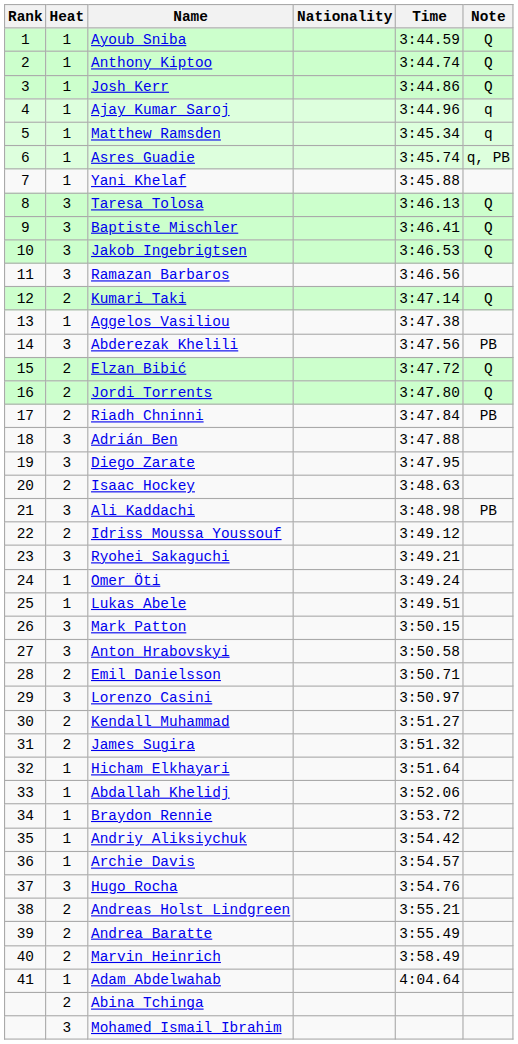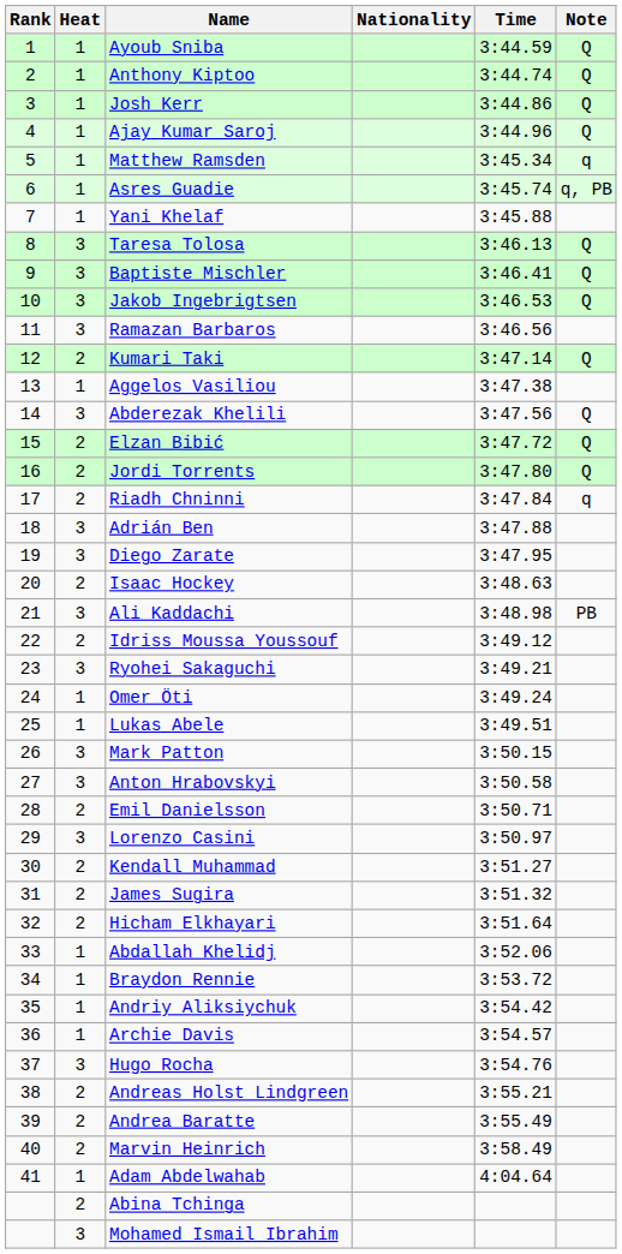 <table class="wikitable sortable" style="text-align:center">
 <tr>
 <th>Rank</th>
 <th>Heat</th>
 <th>Name</th>
 <th>Nationality</th>
 <th>Time</th>
 <th>Note</th>
 </tr>
 <tr bgcolor=ccffcc>
 <td>1</td>
 <td>1</td>
 <td align=left><a href='#'>Ayoub Sniba</a></td>
 <td align=left></td>
 <td>3:44.59</td>
 <td>Q</td>
 </tr>
 <tr bgcolor=ccffcc>
 <td>2</td>
 <td>1</td>
 <td align=left><a href='#'>Anthony Kiptoo</a></td>
 <td align=left></td>
 <td>3:44.74</td>
 <td>Q</td>
 </tr>
 <tr bgcolor=ccffcc>
 <td>3</td>
 <td>1</td>
 <td align=left><a href='#'>Josh Kerr</a></td>
 <td align=left></td>
 <td>3:44.86</td>
 <td>Q</td>
 </tr>
 <tr bgcolor=ddffdd>
 <td>4</td>
 <td>1</td>
 <td align=left><a href='#'>Ajay Kumar Saroj</a></td>
 <td align=left></td>
 <td>3:44.96</td>
-<td>q</td>
+<td>Q</td>
 </tr>
 <tr bgcolor=ddffdd>
 <td>5</td>
 <td>1</td>
 <td align=left><a href='#'>Matthew Ramsden</a></td>
 <td align=left></td>
 <td>3:45.34</td>
 <td>q</td>
 </tr>
 <tr bgcolor=ddffdd>
 <td>6</td>
 <td>1</td>
 <td align=left><a href='#'>Asres Guadie</a></td>
 <td align=left></td>
 <td>3:45.74</td>
 <td>q, PB</td>
 </tr>
 <tr>
 <td>7</td>
 <td>1</td>
 <td align=left><a href='#'>Yani Khelaf</a></td>
 <td align=left></td>
 <td>3:45.88</td>
 <td></td>
 </tr>
 <tr bgcolor=ccffcc>
 <td>8</td>
 <td>3</td>
 <td align=left><a href='#'>Taresa Tolosa</a></td>
 <td align=left></td>
 <td>3:46.13</td>
 <td>Q</td>
 </tr>
 <tr bgcolor=ccffcc>
 <td>9</td>
 <td>3</td>
 <td align=left><a href='#'>Baptiste Mischler</a></td>
 <td align=left></td>
 <td>3:46.41</td>
 <td>Q</td>
 </tr>
 <tr bgcolor=ccffcc>
 <td>10</td>
 <td>3</td>
 <td align=left><a href='#'>Jakob Ingebrigtsen</a></td>
 <td align=left></td>
 <td>3:46.53</td>
 <td>Q</td>
 </tr>
 <tr>
 <td>11</td>
 <td>3</td>
 <td align=left><a href='#'>Ramazan Barbaros</a></td>
 <td align=left></td>
 <td>3:46.56</td>
 <td></td>
 </tr>
 <tr bgcolor=ccffcc>
 <td>12</td>
 <td>2</td>
 <td align=left><a href='#'>Kumari Taki</a></td>
 <td align=left></td>
 <td>3:47.14</td>
 <td>Q</td>
 </tr>
 <tr>
 <td>13</td>
 <td>1</td>
 <td align=left><a href='#'>Aggelos Vasiliou</a></td>
 <td align=left></td>
 <td>3:47.38</td>
 <td></td>
 </tr>
 <tr>
 <td>14</td>
 <td>3</td>
 <td align=left><a href='#'>Abderezak Khelili</a></td>
 <td align=left></td>
 <td>3:47.56</td>
-<td>PB</td>
+<td>Q</td>
 </tr>
 <tr bgcolor=ccffcc>
 <td>15</td>
 <td>2</td>
 <td align=left><a href='#'>Elzan Bibić</a></td>
 <td align=left></td>
 <td>3:47.72</td>
 <td>Q</td>
 </tr>
 <tr bgcolor=ccffcc>
 <td>16</td>
 <td>2</td>
 <td align=left><a href='#'>Jordi Torrents</a></td>
 <td align=left></td>
 <td>3:47.80</td>
 <td>Q</td>
 </tr>
 <tr>
 <td>17</td>
 <td>2</td>
 <td align=left><a href='#'>Riadh Chninni</a></td>
 <td align=left></td>
 <td>3:47.84</td>
-<td>PB</td>
+<td>q</td>
 </tr>
 <tr>
 <td>18</td>
 <td>3</td>
 <td align=left><a href='#'>Adrián Ben</a></td>
 <td align=left></td>
 <td>3:47.88</td>
 <td></td>
 </tr>
 <tr>
 <td>19</td>
 <td>3</td>
 <td align=left><a href='#'>Diego Zarate</a></td>
 <td align=left></td>
 <td>3:47.95</td>
 <td></td>
 </tr>
 <tr>
 <td>20</td>
 <td>2</td>
 <td align=left><a href='#'>Isaac Hockey</a></td>
 <td align=left></td>
 <td>3:48.63</td>
 <td></td>
 </tr>
 <tr>
 <td>21</td>
 <td>3</td>
 <td align=left><a href='#'>Ali Kaddachi</a></td>
 <td align=left></td>
 <td>3:48.98</td>
 <td>PB</td>
 </tr>
 <tr>
 <td>22</td>
 <td>2</td>
 <td align=left><a href='#'>Idriss Moussa Youssouf</a></td>
 <td align=left></td>
 <td>3:49.12</td>
 <td></td>
 </tr>
 <tr>
 <td>23</td>
 <td>3</td>
 <td align=left><a href='#'>Ryohei Sakaguchi</a></td>
 <td align=left></td>
 <td>3:49.21</td>
 <td></td>
 </tr>
 <tr>
 <td>24</td>
 <td>1</td>
 <td align=left><a href='#'>Omer Öti</a></td>
 <td align=left></td>
 <td>3:49.24</td>
 <td></td>
 </tr>
 <tr>
 <td>25</td>
 <td>1</td>
 <td align=left><a href='#'>Lukas Abele</a></td>
 <td align=left></td>
 <td>3:49.51</td>
 <td></td>
 </tr>
 <tr>
 <td>26</td>
 <td>3</td>
 <td align=left><a href='#'>Mark Patton</a></td>
 <td align=left></td>
 <td>3:50.15</td>
 <td></td>
 </tr>
 <tr>
 <td>27</td>
 <td>3</td>
 <td align=left><a href='#'>Anton Hrabovskyi</a></td>
 <td align=left></td>
 <td>3:50.58</td>
 <td></td>
 </tr>
 <tr>
 <td>28</td>
 <td>2</td>
 <td align=left><a href='#'>Emil Danielsson</a></td>
 <td align=left></td>
 <td>3:50.71</td>
 <td></td>
 </tr>
 <tr>
 <td>29</td>
 <td>3</td>
 <td align=left><a href='#'>Lorenzo Casini</a></td>
 <td align=left></td>
 <td>3:50.97</td>
 <td></td>
 </tr>
 <tr>
 <td>30</td>
 <td>2</td>
 <td align=left><a href='#'>Kendall Muhammad</a></td>
 <td align=left></td>
 <td>3:51.27</td>
 <td></td>
 </tr>
 <tr>
 <td>31</td>
 <td>2</td>
 <td align=left><a href='#'>James Sugira</a></td>
 <td align=left></td>
 <td>3:51.32</td>
 <td></td>
 </tr>
 <tr>
 <td>32</td>
-<td>1</td>
+<td>2</td>
 <td align=left><a href='#'>Hicham Elkhayari</a></td>
 <td align=left></td>
 <td>3:51.64</td>
 <td></td>
 </tr>
 <tr>
 <td>33</td>
 <td>1</td>
 <td align=left><a href='#'>Abdallah Khelidj</a></td>
 <td align=left></td>
 <td>3:52.06</td>
 <td></td>
 </tr>
 <tr>
 <td>34</td>
 <td>1</td>
 <td align=left><a href='#'>Braydon Rennie</a></td>
 <td align=left></td>
 <td>3:53.72</td>
 <td></td>
 </tr>
 <tr>
 <td>35</td>
 <td>1</td>
 <td align=left><a href='#'>Andriy Aliksiychuk</a></td>
 <td align=left></td>
 <td>3:54.42</td>
 <td></td>
 </tr>
 <tr>
 <td>36</td>
 <td>1</td>
 <td align=left><a href='#'>Archie Davis</a></td>
 <td align=left></td>
 <td>3:54.57</td>
 <td></td>
 </tr>
 <tr>
 <td>37</td>
 <td>3</td>
 <td align=left><a href='#'>Hugo Rocha</a></td>
 <td align=left></td>
 <td>3:54.76</td>
 <td></td>
 </tr>
 <tr>
 <td>38</td>
 <td>2</td>
 <td align=left><a href='#'>Andreas Holst Lindgreen</a></td>
 <td align=left></td>
 <td>3:55.21</td>
 <td></td>
 </tr>
 <tr>
 <td>39</td>
 <td>2</td>
 <td align=left><a href='#'>Andrea Baratte</a></td>
 <td align=left></td>
 <td>3:55.49</td>
 <td></td>
 </tr>
 <tr>
 <td>40</td>
 <td>2</td>
 <td align=left><a href='#'>Marvin Heinrich</a></td>
 <td align=left></td>
 <td>3:58.49</td>
 <td></td>
 </tr>
 <tr>
 <td>41</td>
 <td>1</td>
 <td align=left><a href='#'>Adam Abdelwahab</a></td>
 <td align=left></td>
 <td>4:04.64</td>
 <td></td>
 </tr>
 <tr>
 <td></td>
 <td>2</td>
 <td align=left><a href='#'>Abina Tchinga</a></td>
 <td align=left></td>
 <td></td>
 <td></td>
 </tr>
 <tr>
 <td></td>
 <td>3</td>
 <td align=left><a href='#'>Mohamed Ismail Ibrahim</a></td>
 <td align=left></td>
 <td></td>
 <td></td>
 </tr>
 </table>
